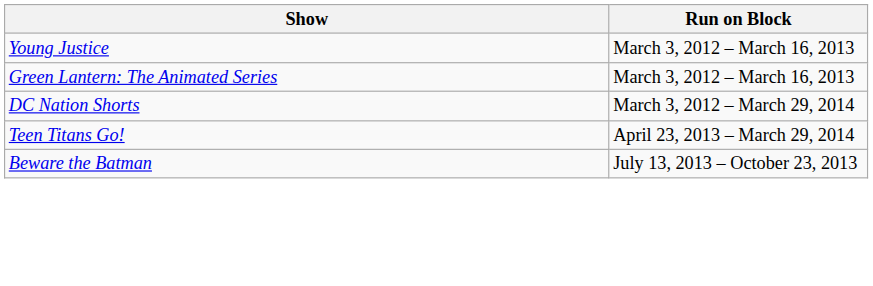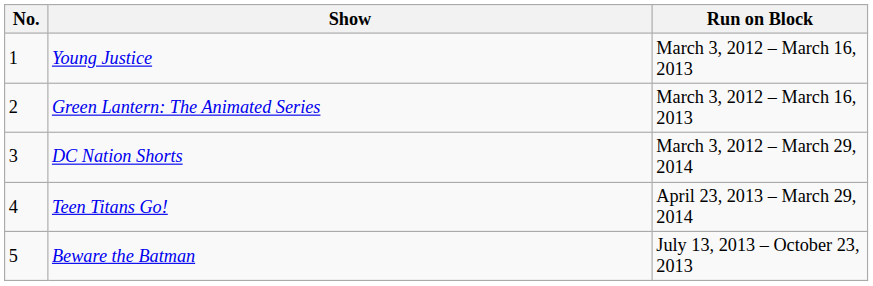 <table class="wikitable plainrowheaders" style="width: 60%;">
 <tr>
+<th width=5%>No.</th>
 <th width=70%>Show</th>
 <th width=55%>Run on Block</th>
 </tr>
 <tr>
+<td>1</td>
 <td><em><a href='#'>Young Justice</a></em></td>
 <td>March 3, 2012 – March 16, 2013</td>
 </tr>
 <tr>
+<td>2</td>
 <td><em><a href='#'>Green Lantern: The Animated Series</a></em></td>
 <td>March 3, 2012 – March 16, 2013</td>
 </tr>
 <tr>
+<td>3</td>
 <td><em><a href='#'>DC Nation Shorts</a></em></td>
 <td>March 3, 2012 – March 29, 2014</td>
 </tr>
 <tr>
+<td>4</td>
 <td><em><a href='#'>Teen Titans Go!</a></em></td>
 <td>April 23, 2013 – March 29, 2014</td>
 </tr>
 <tr>
+<td>5</td>
 <td><em><a href='#'>Beware the Batman</a></em></td>
 <td>July 13, 2013 – October 23, 2013</td>
 </tr>
 </table>
